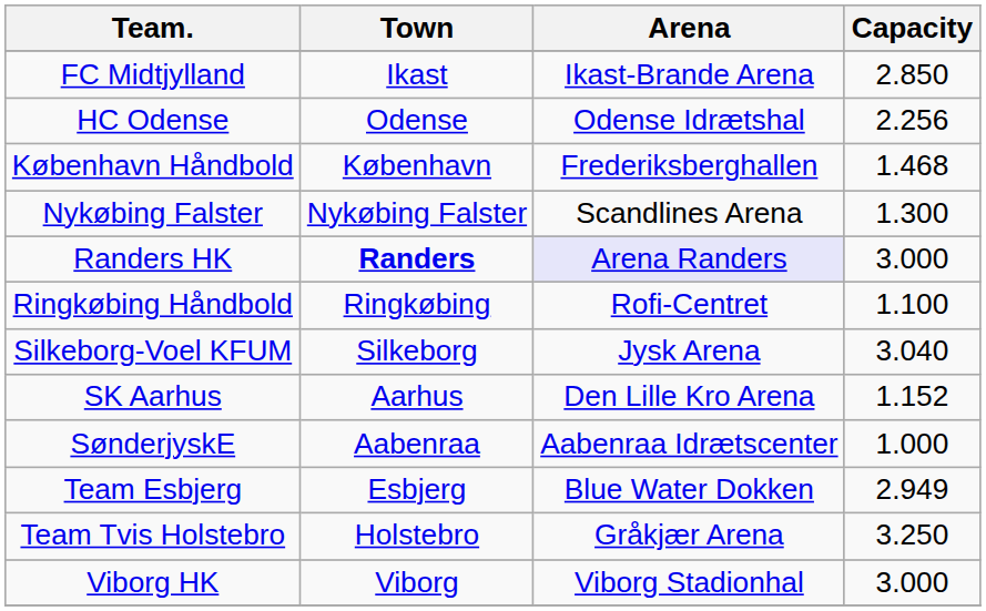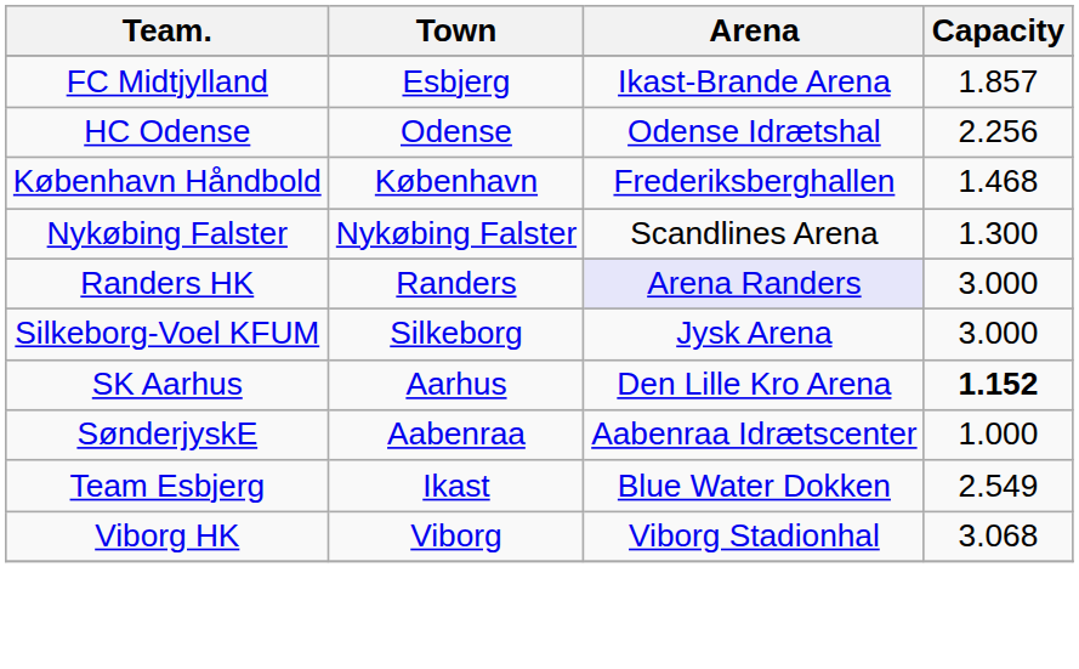 <table class="wikitable" style="text-align: center;">
 <tr>
 <th valign=center>Team.</th>
 <th>Town</th>
 <th>Arena</th>
 <th>Capacity</th>
 </tr>
 <tr>
 </tr>
 <tr>
 <td><a href='#'>FC Midtjylland</a></td>
-<td><a href='#'>Ikast</a></td>
+<td><a href='#'>Esbjerg</a></td>
 <td><a href='#'>Ikast-Brande Arena</a></td>
-<td>2.850</td>
+<td>1.857</td>
 </tr>
 <tr>
 <td><a href='#'>HC Odense</a></td>
 <td><a href='#'>Odense</a></td>
 <td><a href='#'>Odense Idrætshal</a></td>
 <td>2.256</td>
 </tr>
 <tr>
 <td><a href='#'>København Håndbold</a></td>
 <td><a href='#'>København</a></td>
 <td><a href='#'>Frederiksberghallen</a></td>
 <td>1.468</td>
 </tr>
 <tr>
 <td><a href='#'>Nykøbing Falster</a></td>
 <td><a href='#'>Nykøbing Falster</a></td>
 <td>Scandlines Arena</td>
 <td>1.300</td>
 </tr>
 <tr>
 <td><a href='#'>Randers HK</a></td>
-<td><strong><a href='#'>Randers</a></strong></td>
+<td><a href='#'>Randers</a></td>
 <td style="background: lavender;"><a href='#'>Arena Randers</a></td>
 <td>3.000</td>
-</tr>
-<tr>
-<td><a href='#'>Ringkøbing Håndbold</a></td>
-<td><a href='#'>Ringkøbing</a></td>
-<td><a href='#'>Rofi-Centret</a></td>
-<td>1.100</td>
 </tr>
 <tr>
 <td><a href='#'>Silkeborg-Voel KFUM</a></td>
 <td><a href='#'>Silkeborg</a></td>
 <td><a href='#'>Jysk Arena</a></td>
-<td>3.040</td>
+<td>3.000</td>
 </tr>
 <tr>
 <td><a href='#'>SK Aarhus</a></td>
 <td><a href='#'>Aarhus</a></td>
 <td><a href='#'>Den Lille Kro Arena</a></td>
-<td>1.152</td>
+<td><strong>1.152</strong></td>
 </tr>
 <tr>
 <td><a href='#'>SønderjyskE</a></td>
 <td><a href='#'>Aabenraa</a></td>
 <td><a href='#'>Aabenraa Idrætscenter</a></td>
 <td>1.000</td>
 </tr>
 <tr>
 <td><a href='#'>Team Esbjerg</a></td>
-<td><a href='#'>Esbjerg</a></td>
+<td><a href='#'>Ikast</a></td>
 <td><a href='#'>Blue Water Dokken</a></td>
-<td>2.949</td>
-</tr>
-<tr>
-<td><a href='#'>Team Tvis Holstebro</a></td>
-<td><a href='#'>Holstebro</a></td>
-<td><a href='#'>Gråkjær Arena</a></td>
-<td>3.250</td>
+<td>2.549</td>
 </tr>
 <tr>
 <td><a href='#'>Viborg HK</a></td>
 <td><a href='#'>Viborg</a></td>
 <td><a href='#'>Viborg Stadionhal</a></td>
-<td>3.000</td>
+<td>3.068</td>
 </tr>
 <tr>
 </tr>
 </table>
